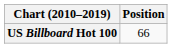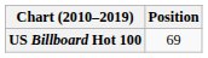 <table class="wikitable plainrowheaders" style="text-align:center">
 <tr>
 <th scope="col">Chart (2010–2019)</th>
 <th scope="col">Position</th>
 </tr>
 <tr>
 <th scope="row">US <em>Billboard</em> Hot 100</th>
-<td>66</td>
+<td>69</td>
 </tr>
 </table>
